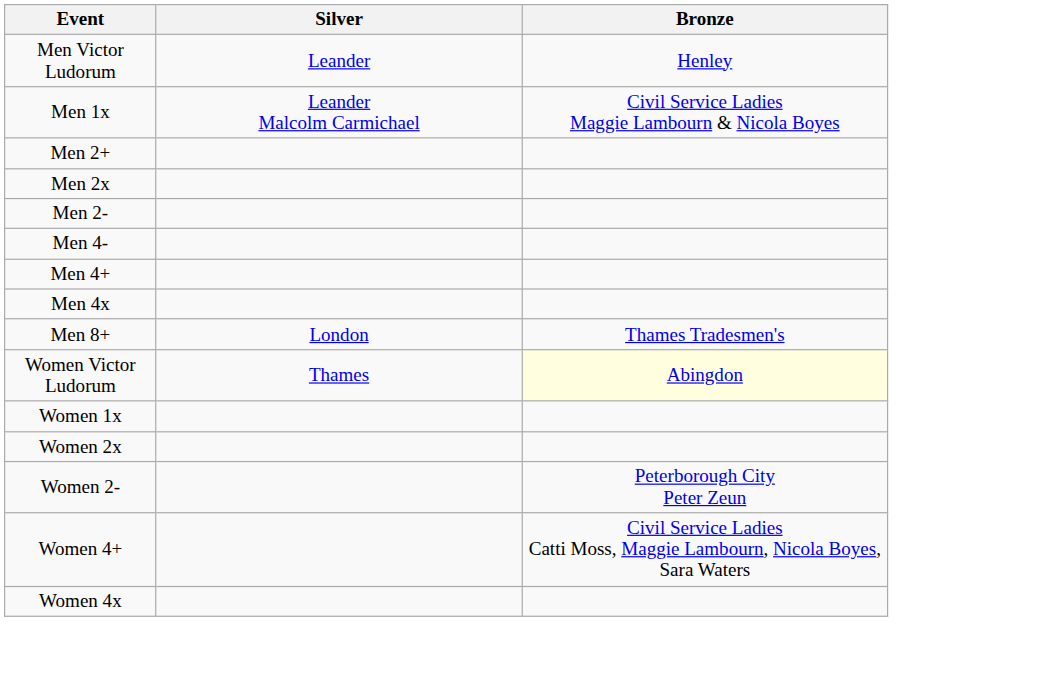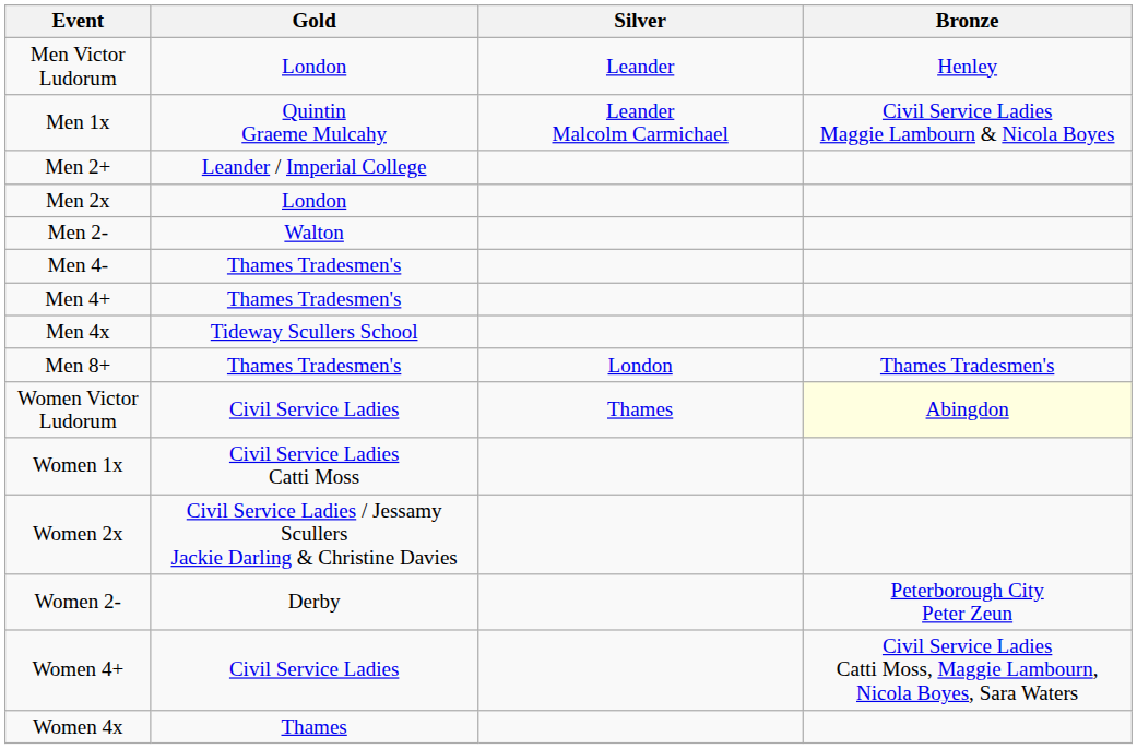 <table class="wikitable" style="text-align:center">
 <tr>
 <th width=120>Event</th>
+<th width=300>Gold</th>
 <th width=300>Silver</th>
 <th width=300>Bronze</th>
 </tr>
 <tr>
 <td>Men Victor Ludorum</td>
+<td><a href='#'>London</a></td>
 <td><a href='#'>Leander</a></td>
 <td><a href='#'>Henley</a></td>
 </tr>
 <tr>
 <td>Men 1x</td>
+<td><a href='#'>Quintin</a><br><a href='#'>Graeme Mulcahy</a></td>
 <td><a href='#'>Leander</a>  <br><a href='#'>Malcolm Carmichael</a></td>
 <td><a href='#'>Civil Service Ladies</a><br><a href='#'>Maggie Lambourn</a> & <a href='#'>Nicola Boyes</a></td>
 </tr>
 <tr>
 <td>Men 2+</td>
+<td><a href='#'>Leander</a> / <a href='#'>Imperial College</a></td>
 <td></td>
 <td></td>
 </tr>
 <tr>
 <td>Men 2x</td>
+<td><a href='#'>London</a></td>
 <td></td>
 <td></td>
 </tr>
 <tr>
 <td>Men 2-</td>
+<td><a href='#'>Walton</a></td>
 <td></td>
 <td></td>
 </tr>
 <tr>
 <td>Men 4-</td>
+<td><a href='#'>Thames Tradesmen's</a></td>
 <td></td>
 <td></td>
 </tr>
 <tr>
 <td>Men 4+</td>
+<td><a href='#'>Thames Tradesmen's</a></td>
 <td></td>
 <td></td>
 </tr>
 <tr>
 <td>Men 4x</td>
+<td><a href='#'>Tideway Scullers School</a></td>
 <td></td>
 <td></td>
 </tr>
 <tr>
 <td>Men 8+</td>
+<td><a href='#'>Thames Tradesmen's</a></td>
 <td><a href='#'>London</a></td>
 <td><a href='#'>Thames Tradesmen's</a></td>
 </tr>
 <tr>
 <td>Women Victor Ludorum</td>
+<td><a href='#'>Civil Service Ladies</a></td>
 <td><a href='#'>Thames</a></td>
 <td style="background: lightyellow;"><a href='#'>Abingdon</a></td>
 </tr>
 <tr>
 <td>Women 1x</td>
+<td><a href='#'>Civil Service Ladies</a><br>Catti Moss</td>
 <td></td>
 <td></td>
 </tr>
 <tr>
 <td>Women 2x</td>
+<td><a href='#'>Civil Service Ladies</a> / Jessamy Scullers<br><a href='#'>Jackie Darling</a> & Christine Davies</td>
 <td></td>
 <td></td>
 </tr>
 <tr>
 <td>Women 2-</td>
+<td>Derby <br></td>
 <td></td>
 <td><a href='#'>Peterborough City</a><br><a href='#'>Peter Zeun</a></td>
 </tr>
 <tr>
 <td>Women 4+</td>
+<td><a href='#'>Civil Service Ladies</a><br></td>
 <td></td>
 <td><a href='#'>Civil Service Ladies</a><br>Catti Moss, <a href='#'>Maggie Lambourn</a>, <a href='#'>Nicola Boyes</a>, Sara Waters</td>
 </tr>
 <tr>
 <td>Women 4x</td>
+<td><a href='#'>Thames</a></td>
 <td></td>
 <td></td>
 </tr>
 </table>
